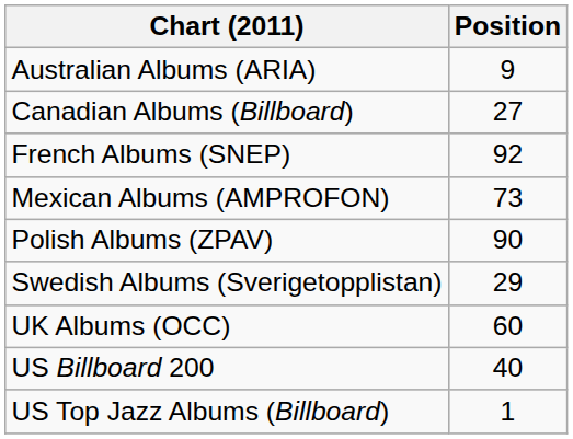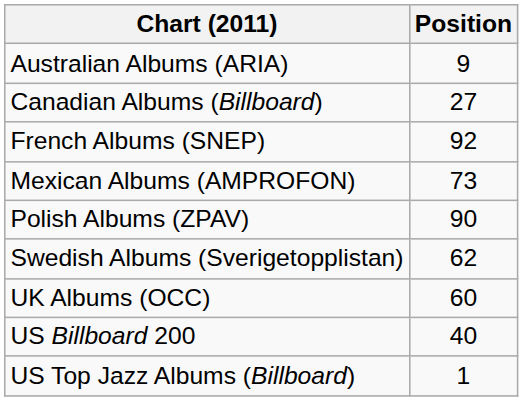 <table class="wikitable sortable">
 <tr>
 <th>Chart (2011)</th>
 <th>Position</th>
 </tr>
 <tr>
 <td>Australian Albums (ARIA)</td>
 <td style="text-align:center;">9</td>
 </tr>
 <tr>
 <td>Canadian Albums (<em>Billboard</em>)</td>
 <td style="text-align:center;">27</td>
 </tr>
 <tr>
 <td>French Albums (SNEP)</td>
 <td style="text-align: center;">92</td>
 </tr>
 <tr>
 <td>Mexican Albums (AMPROFON)</td>
 <td style="text-align: center;">73</td>
 </tr>
 <tr>
 <td>Polish Albums (ZPAV)</td>
 <td style="text-align:center;">90</td>
 </tr>
 <tr>
 <td>Swedish Albums (Sverigetopplistan)</td>
-<td style="text-align:center;">29</td>
+<td style="text-align:center;">62</td>
 </tr>
 <tr>
 <td>UK Albums (OCC)</td>
 <td style="text-align:center;">60</td>
 </tr>
 <tr>
 <td>US <em>Billboard</em> 200</td>
 <td style="text-align:center;">40</td>
 </tr>
 <tr>
 <td>US Top Jazz Albums (<em>Billboard</em>)</td>
 <td style="text-align:center;">1</td>
 </tr>
 </table>
